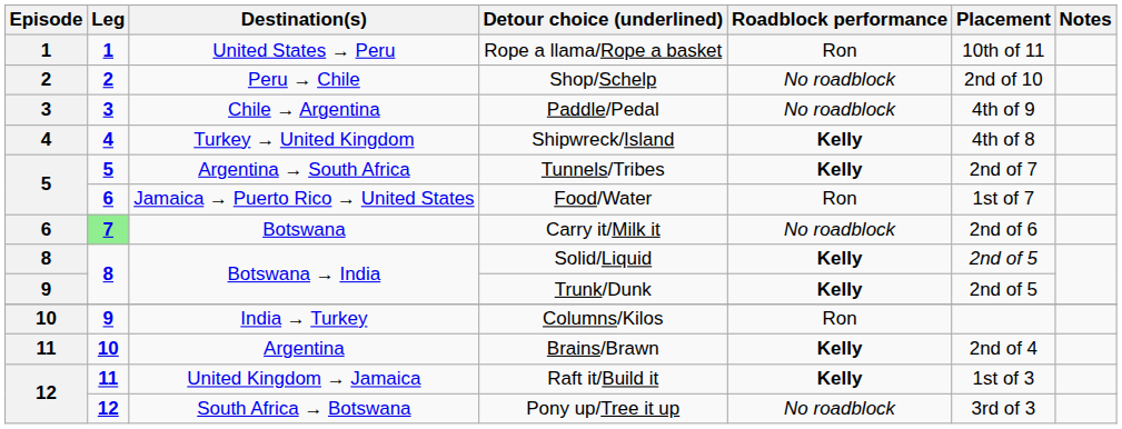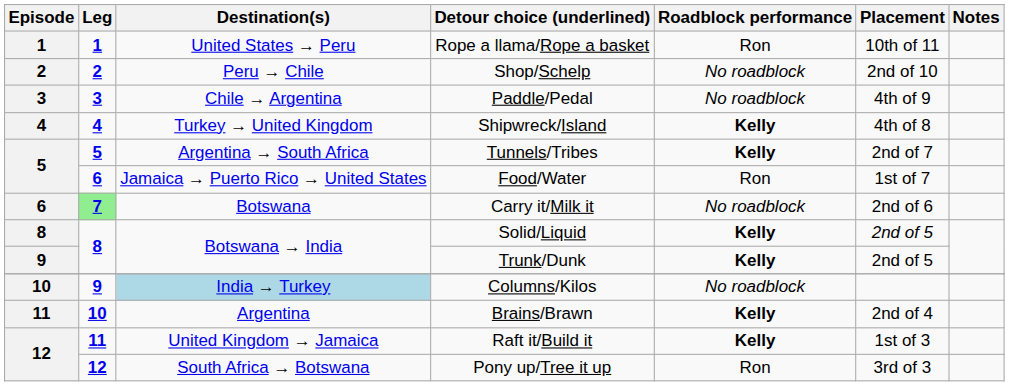 <table class="wikitable unsortable" style="text-align:center;">
 <tr>
 <th scope="col" class="unsortable">Episode</th>
 <th scope="col">Leg</th>
 <th scope="col">Destination(s)</th>
 <th scope="col">Detour choice (underlined)</th>
 <th scope="col">Roadblock performance</th>
 <th scope="col">Placement</th>
 <th scope="col">Notes</th>
 </tr>
 <tr>
 <th scope="row" style="text-align:center">1</th>
 <td><strong><a href='#'>1</a></strong></td>
 <td><a href='#'>United States</a> → <a href='#'>Peru</a></td>
 <td>Rope a llama/<u>Rope a basket</u></td>
 <td>Ron</td>
 <td>10th of 11</td>
 <td></td>
 </tr>
 <tr>
 <th scope="row" style="text-align:center">2</th>
 <td><strong><a href='#'>2</a></strong></td>
 <td><a href='#'>Peru</a> → <a href='#'>Chile</a></td>
 <td>Shop/<u>Schelp</u></td>
 <td><em>No roadblock</em></td>
 <td>2nd of 10</td>
 <td></td>
 </tr>
 <tr>
 <th scope="row" style="text-align:center">3</th>
 <td><strong><a href='#'>3</a></strong></td>
 <td><a href='#'>Chile</a> → <a href='#'>Argentina</a></td>
 <td><u>Paddle</u>/Pedal</td>
 <td><em>No roadblock</em></td>
 <td>4th of 9</td>
 <td></td>
 </tr>
 <tr>
 <th scope="row" style="text-align:center">4</th>
 <td><strong><a href='#'>4</a></strong></td>
 <td><a href='#'>Turkey</a> → <a href='#'>United Kingdom</a></td>
 <td>Shipwreck/<u>Island</u></td>
 <td><strong>Kelly</strong></td>
 <td>4th of 8</td>
 <td></td>
 </tr>
 <tr>
 <th rowspan="2">5</th>
 <td><strong><a href='#'>5</a></strong></td>
 <td><a href='#'>Argentina</a> → <a href='#'>South Africa</a></td>
 <td><u>Tunnels</u>/Tribes</td>
 <td><strong>Kelly</strong></td>
 <td>2nd of 7</td>
 <td></td>
 </tr>
 <tr>
 <td><strong><a href='#'>6</a></strong></td>
 <td><a href='#'>Jamaica</a> → <a href='#'>Puerto Rico</a> → <a href='#'>United States</a></td>
 <td><u>Food</u>/Water</td>
 <td>Ron</td>
 <td>1st of 7</td>
 <td></td>
 </tr>
 <tr>
 <th scope="row" style="text-align:center">6</th>
 <td style="background: lightgreen;"><strong><a href='#'>7</a></strong></td>
 <td><a href='#'>Botswana</a></td>
 <td>Carry it/<u>Milk it</u></td>
 <td><em>No roadblock</em></td>
 <td>2nd of 6</td>
 <td></td>
 </tr>
 <tr>
 <th scope="row" style="text-align:center">8</th>
 <td rowspan="2"><strong><a href='#'>8</a></strong></td>
 <td rowspan="2"><a href='#'>Botswana</a> → <a href='#'>India</a></td>
 <td>Solid/<u>Liquid</u></td>
 <td><strong>Kelly</strong></td>
 <td><em>2nd of 5</em></td>
 <td rowspan="2"></td>
 </tr>
 <tr>
 <th scope="row" style="text-align:center">9</th>
 <td><u>Trunk</u>/Dunk</td>
 <td><strong>Kelly</strong></td>
 <td>2nd of 5</td>
 </tr>
 <tr>
 </tr>
 <tr>
 <th scope="row" style="text-align:center">10</th>
 <td><strong><a href='#'>9</a></strong></td>
-<td><a href='#'>India</a> → <a href='#'>Turkey</a></td>
+<td style="background: lightblue;"><a href='#'>India</a> → <a href='#'>Turkey</a></td>
 <td><u>Columns</u>/Kilos</td>
-<td>Ron</td>
+<td><em>No roadblock</em></td>
 <td></td>
 <td></td>
 </tr>
 <tr>
 <th scope="row" style="text-align:center">11</th>
 <td><strong><a href='#'>10</a></strong></td>
 <td><a href='#'>Argentina</a></td>
 <td><u>Brains</u>/Brawn</td>
 <td><strong>Kelly</strong></td>
 <td>2nd of 4</td>
 <td></td>
 </tr>
 <tr>
 <th rowspan="2">12</th>
 <td><strong><a href='#'>11</a></strong></td>
 <td><a href='#'>United Kingdom</a> → <a href='#'>Jamaica</a></td>
 <td>Raft it/<u>Build it</u></td>
 <td><strong>Kelly</strong></td>
 <td>1st of 3</td>
 <td></td>
 </tr>
 <tr>
 <td><strong><a href='#'>12</a></strong></td>
 <td><a href='#'>South Africa</a> → <a href='#'>Botswana</a></td>
 <td>Pony up/<u>Tree it up</u></td>
-<td><em>No roadblock</em></td>
+<td>Ron</td>
 <td>3rd of 3</td>
 <td></td>
 </tr>
 </table>
